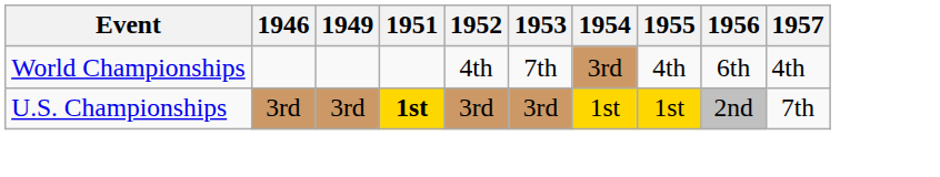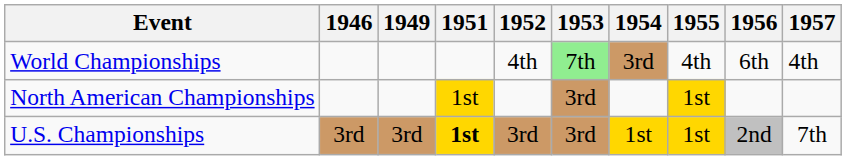 <table class="wikitable">
 <tr>
 <th>Event</th>
 <th>1946</th>
 <th>1949</th>
 <th>1951</th>
 <th>1952</th>
 <th>1953</th>
 <th>1954</th>
 <th>1955</th>
 <th>1956</th>
 <th>1957</th>
 </tr>
 <tr>
 <td><a href='#'>World Championships</a></td>
 <td></td>
 <td></td>
 <td></td>
 <td align="center">4th</td>
-<td align="center">7th</td>
+<td align="center" style="background: lightgreen;">7th</td>
 <td align="center" bgcolor="#cc9966">3rd</td>
 <td align="center">4th</td>
 <td align="center">6th</td>
 <td>4th</td>
+</tr>
+<tr>
+<td><a href='#'>North American Championships</a></td>
+<td></td>
+<td></td>
+<td align="center" bgcolor="gold">1st</td>
+<td></td>
+<td align="center" bgcolor="#cc9966">3rd</td>
+<td></td>
+<td align="center" bgcolor="gold">1st</td>
+<td></td>
+<td></td>
 </tr>
 <tr>
 <td><a href='#'>U.S. Championships</a></td>
 <td align="center" bgcolor="#cc9966">3rd</td>
 <td align="center" bgcolor="#cc9966">3rd</td>
 <td align="center" bgcolor="gold"><strong>1st</strong></td>
 <td align="center" bgcolor="#cc9966">3rd</td>
 <td align="center" bgcolor="#cc9966">3rd</td>
 <td align="center" bgcolor="gold">1st</td>
 <td align="center" bgcolor="gold">1st</td>
 <td align="center" bgcolor="silver">2nd</td>
 <td align="center">7th</td>
 </tr>
 </table>
